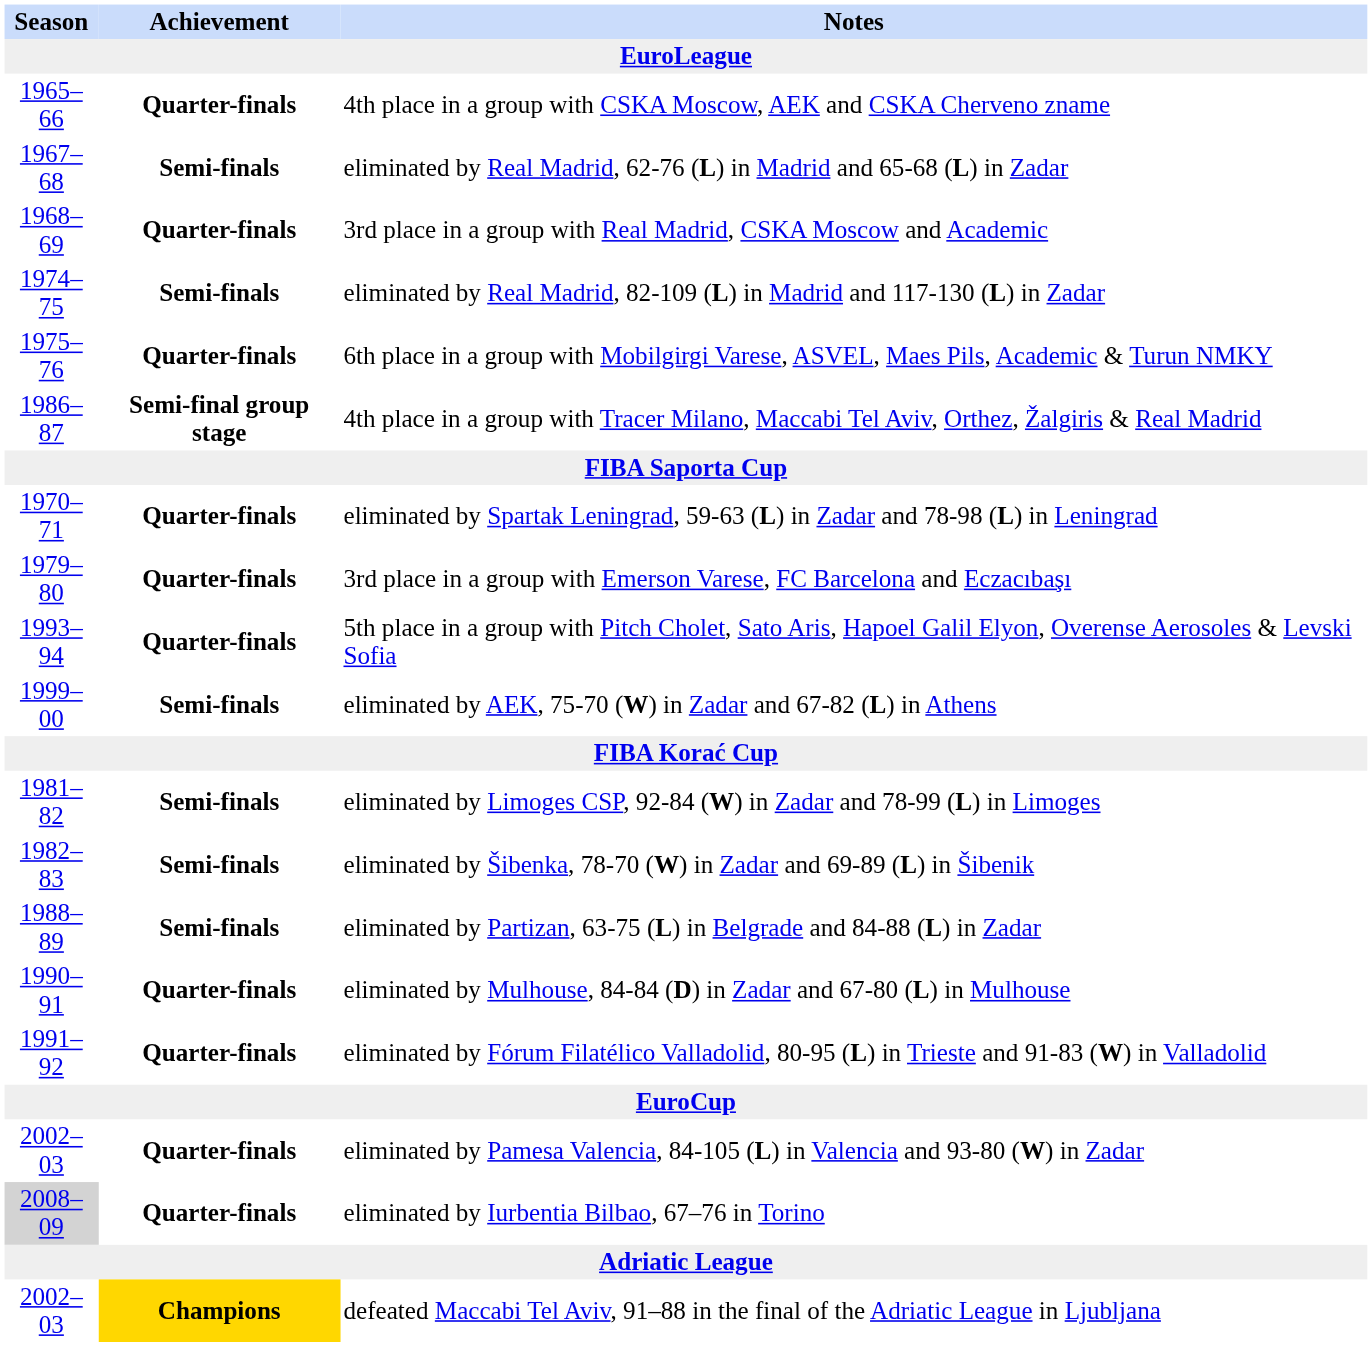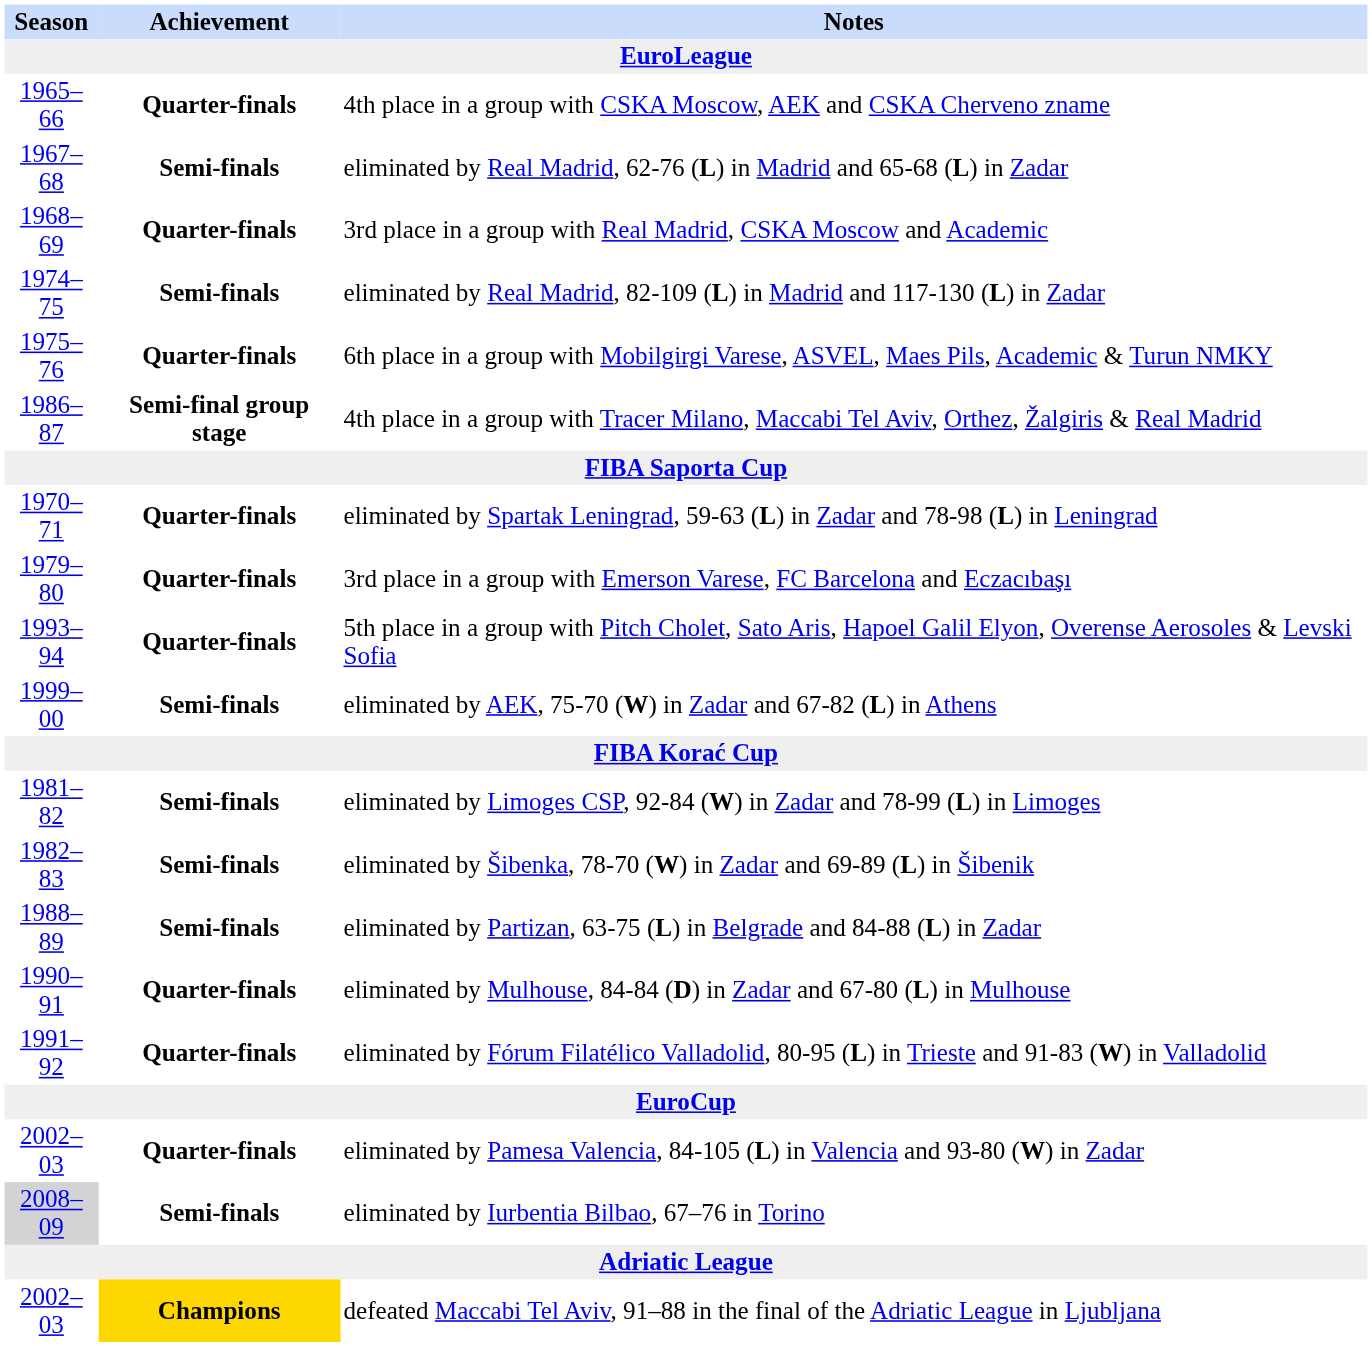 <table class="toccolours" border="0" cellpadding="2" cellspacing="0" align="left" style="margin:0.5em;">
 <tr bgcolor=#CADCFB>
 <th>Season</th>
 <th>Achievement</th>
 <th>Notes</th>
 </tr>
 <tr>
 <th colspan="4" bgcolor=#EFEFEF><a href='#'>EuroLeague</a></th>
 </tr>
 <tr>
 <td align="center"><a href='#'>1965–66</a></td>
 <td align="center"><strong>Quarter-finals</strong></td>
 <td align="left">4th place in a group with <a href='#'>CSKA Moscow</a>, <a href='#'>AEK</a> and <a href='#'>CSKA Cherveno zname</a></td>
 </tr>
 <tr>
 <td align="center"><a href='#'>1967–68</a></td>
 <td align="center"><strong>Semi-finals</strong></td>
 <td align="left">eliminated by <a href='#'>Real Madrid</a>, 62-76 (<strong>L</strong>) in <a href='#'>Madrid</a> and 65-68 (<strong>L</strong>) in <a href='#'>Zadar</a></td>
 </tr>
 <tr>
 <td align="center"><a href='#'>1968–69</a></td>
 <td align="center"><strong>Quarter-finals</strong></td>
 <td align="left">3rd place in a group with <a href='#'>Real Madrid</a>, <a href='#'>CSKA Moscow</a> and <a href='#'>Academic</a></td>
 </tr>
 <tr>
 <td align="center"><a href='#'>1974–75</a></td>
 <td align="center"><strong>Semi-finals</strong></td>
 <td align="left">eliminated by <a href='#'>Real Madrid</a>, 82-109 (<strong>L</strong>) in <a href='#'>Madrid</a> and 117-130 (<strong>L</strong>) in <a href='#'>Zadar</a></td>
 </tr>
 <tr>
 <td align="center"><a href='#'>1975–76</a></td>
 <td align="center"><strong>Quarter-finals</strong></td>
 <td align="left">6th place in a group with <a href='#'>Mobilgirgi Varese</a>, <a href='#'>ASVEL</a>, <a href='#'>Maes Pils</a>, <a href='#'>Academic</a> & <a href='#'>Turun NMKY</a></td>
 </tr>
 <tr>
 <td align="center"><a href='#'>1986–87</a></td>
 <td align="center"><strong>Semi-final group stage</strong></td>
 <td align="left">4th place in a group with <a href='#'>Tracer Milano</a>, <a href='#'>Maccabi Tel Aviv</a>, <a href='#'>Orthez</a>, <a href='#'>Žalgiris</a> & <a href='#'>Real Madrid</a></td>
 </tr>
 <tr>
 <th colspan="4" bgcolor=#EFEFEF><a href='#'>FIBA Saporta Cup</a></th>
 </tr>
 <tr>
 <td align="center"><a href='#'>1970–71</a></td>
 <td align="center"><strong>Quarter-finals</strong></td>
 <td align="left">eliminated by <a href='#'>Spartak Leningrad</a>, 59-63 (<strong>L</strong>) in <a href='#'>Zadar</a> and 78-98 (<strong>L</strong>) in <a href='#'>Leningrad</a></td>
 </tr>
 <tr>
 <td align="center"><a href='#'>1979–80</a></td>
 <td align="center"><strong>Quarter-finals</strong></td>
 <td align="left">3rd place in a group with <a href='#'>Emerson Varese</a>, <a href='#'>FC Barcelona</a> and <a href='#'>Eczacıbaşı</a></td>
 </tr>
 <tr>
 <td align="center"><a href='#'>1993–94</a></td>
 <td align="center"><strong>Quarter-finals</strong></td>
 <td align="left">5th place in a group with <a href='#'>Pitch Cholet</a>, <a href='#'>Sato Aris</a>, <a href='#'>Hapoel Galil Elyon</a>, <a href='#'>Overense Aerosoles</a> & <a href='#'>Levski Sofia</a></td>
 </tr>
 <tr>
 <td align="center"><a href='#'>1999–00</a></td>
 <td align="center"><strong>Semi-finals</strong></td>
 <td align="left">eliminated by <a href='#'>AEK</a>, 75-70 (<strong>W</strong>) in <a href='#'>Zadar</a> and 67-82 (<strong>L</strong>) in <a href='#'>Athens</a></td>
 </tr>
 <tr>
 <th colspan="4" bgcolor=#EFEFEF><a href='#'>FIBA Korać Cup</a></th>
 </tr>
 <tr>
 <td align="center"><a href='#'>1981–82</a></td>
 <td align="center"><strong>Semi-finals</strong></td>
 <td align="left">eliminated by <a href='#'>Limoges CSP</a>, 92-84 (<strong>W</strong>) in <a href='#'>Zadar</a> and 78-99 (<strong>L</strong>) in <a href='#'>Limoges</a></td>
 </tr>
 <tr>
 <td align="center"><a href='#'>1982–83</a></td>
 <td align="center"><strong>Semi-finals</strong></td>
 <td align="left">eliminated by <a href='#'>Šibenka</a>, 78-70 (<strong>W</strong>) in <a href='#'>Zadar</a> and 69-89 (<strong>L</strong>) in <a href='#'>Šibenik</a></td>
 </tr>
 <tr>
 <td align="center"><a href='#'>1988–89</a></td>
 <td align="center"><strong>Semi-finals</strong></td>
 <td align="left">eliminated by <a href='#'>Partizan</a>, 63-75 (<strong>L</strong>) in <a href='#'>Belgrade</a> and 84-88 (<strong>L</strong>) in <a href='#'>Zadar</a></td>
 </tr>
 <tr>
 <td align="center"><a href='#'>1990–91</a></td>
 <td align="center"><strong>Quarter-finals</strong></td>
 <td align="left">eliminated by <a href='#'>Mulhouse</a>, 84-84 (<strong>D</strong>) in <a href='#'>Zadar</a> and 67-80 (<strong>L</strong>) in <a href='#'>Mulhouse</a></td>
 </tr>
 <tr>
 <td align="center"><a href='#'>1991–92</a></td>
 <td align="center"><strong>Quarter-finals</strong></td>
 <td align="left">eliminated by <a href='#'>Fórum Filatélico Valladolid</a>, 80-95 (<strong>L</strong>) in <a href='#'>Trieste</a> and 91-83 (<strong>W</strong>) in <a href='#'>Valladolid</a></td>
 </tr>
 <tr>
 <th colspan="4" bgcolor=#EFEFEF><a href='#'>EuroCup</a></th>
 </tr>
 <tr>
 <td align="center"><a href='#'>2002–03</a></td>
 <td align="center"><strong>Quarter-finals</strong></td>
 <td align="left">eliminated by <a href='#'>Pamesa Valencia</a>, 84-105 (<strong>L</strong>) in <a href='#'>Valencia</a> and 93-80 (<strong>W</strong>) in <a href='#'>Zadar</a></td>
 </tr>
 <tr>
 <td align="center" style="background: lightgrey;"><a href='#'>2008–09</a></td>
-<td align="center"><strong>Quarter-finals</strong></td>
+<td align="center"><strong>Semi-finals</strong></td>
 <td align="left">eliminated by <a href='#'>Iurbentia Bilbao</a>, 67–76 in <a href='#'>Torino</a></td>
 </tr>
 <tr>
 <th colspan="4" bgcolor=#EFEFEF><a href='#'>Adriatic League</a></th>
 </tr>
 <tr>
 <td align="center"><a href='#'>2002–03</a></td>
 <td align="center" bgcolor="gold"><strong>Champions</strong></td>
 <td align="left">defeated <a href='#'>Maccabi Tel Aviv</a>, 91–88 in the final of the <a href='#'>Adriatic League</a> in <a href='#'>Ljubljana</a></td>
 </tr>
 </table>
